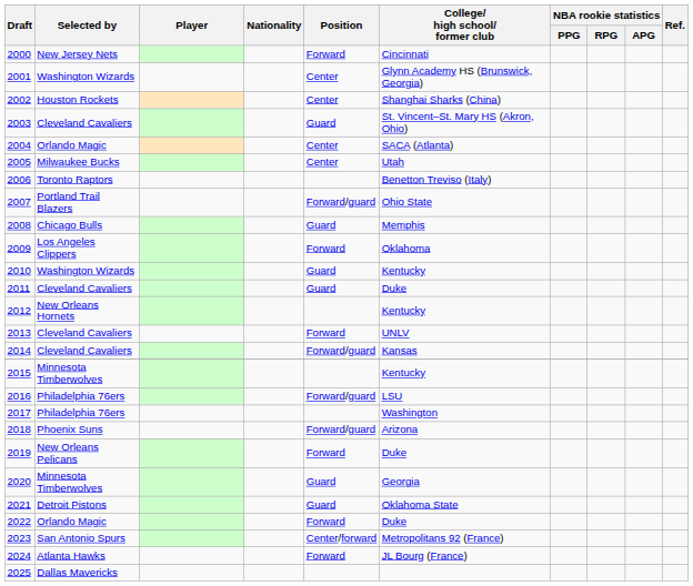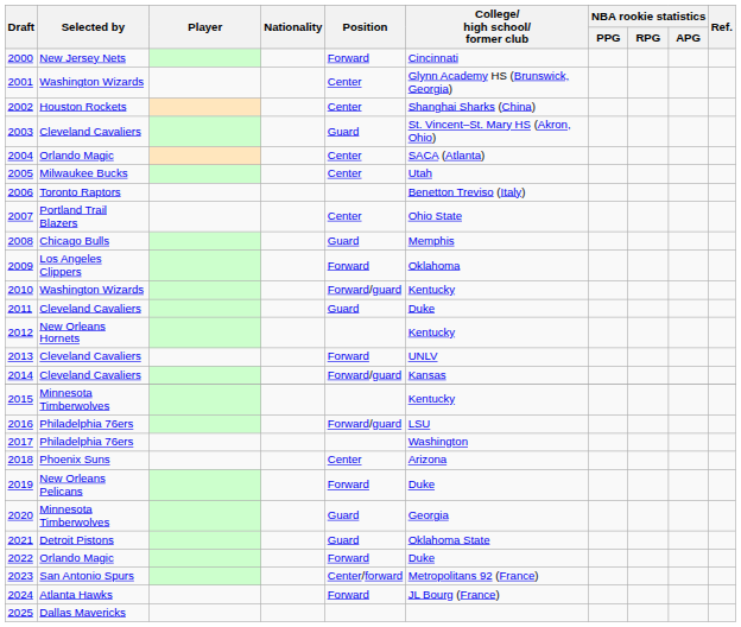 <table class="wikitable plainrowheaders sortable" summary="Draft (sortable), Selected by (sortable), Player (sortable), Nationality (sortable), College/high school/former club (sortable), PPG (sortable), RPG (sortable), APG (sortable) and References">
 <tr style="background-color:#c5c5c5">
 <th rowspan=2 scope="col">Draft</th>
 <th rowspan=2 scope="col" width=150>Selected by</th>
 <th rowspan=2 scope="col" width=150>Player</th>
 <th rowspan=2 scope="col">Nationality</th>
 <th rowspan=2 scope="col">Position</th>
 <th rowspan=2 scope="col" width=250>College/<br>high school/<br>former club</th>
 <th colspan=3>NBA rookie statistics</th>
 <th rowspan=2 scope="col" class="unsortable">Ref.</th>
 </tr>
 <tr>
 <th scope="col">PPG</th>
 <th scope="col">RPG</th>
 <th scope="col">APG</th>
 </tr>
 <tr>
 <td><a href='#'>2000</a></td>
 <td><a href='#'>New Jersey Nets</a></td>
 <th scope="row" style="background-color:#CCFFCC"></th>
 <td></td>
 <td><a href='#'>Forward</a></td>
 <td><a href='#'>Cincinnati</a></td>
 <td></td>
 <td></td>
 <td></td>
 <td align=center></td>
 </tr>
 <tr>
 <td><a href='#'>2001</a></td>
 <td><a href='#'>Washington Wizards</a></td>
 <th scope="row" style="background-color:transparent;"></th>
 <td></td>
 <td><a href='#'>Center</a></td>
 <td><a href='#'>Glynn Academy</a> HS (<a href='#'>Brunswick, Georgia</a>)</td>
 <td></td>
 <td></td>
 <td></td>
 <td align=center></td>
 </tr>
 <tr>
 <td><a href='#'>2002</a></td>
 <td><a href='#'>Houston Rockets</a></td>
 <th scope="row" style="background-color:#FFE6BD"></th>
 <td></td>
 <td><a href='#'>Center</a></td>
 <td><a href='#'>Shanghai Sharks</a> (<a href='#'>China</a>)</td>
 <td></td>
 <td></td>
 <td></td>
 <td align=center></td>
 </tr>
 <tr>
 <td><a href='#'>2003</a></td>
 <td><a href='#'>Cleveland Cavaliers</a></td>
 <th scope="row" style="background-color:#CCFFCC"><strong><em></em></strong></th>
 <td></td>
 <td><a href='#'>Guard</a></td>
 <td><a href='#'>St. Vincent–St. Mary HS</a> (<a href='#'>Akron, Ohio</a>)</td>
 <td></td>
 <td></td>
 <td></td>
 <td align=center></td>
 </tr>
 <tr>
 <td><a href='#'>2004</a></td>
 <td><a href='#'>Orlando Magic</a></td>
 <th scope="row" style="background-color:#FFE6BD"></th>
 <td></td>
 <td><a href='#'>Center</a></td>
 <td><a href='#'>SACA</a> (<a href='#'>Atlanta</a>)</td>
 <td></td>
 <td></td>
 <td></td>
 <td align=center></td>
 </tr>
 <tr>
 <td><a href='#'>2005</a></td>
 <td><a href='#'>Milwaukee Bucks</a></td>
 <th scope="row" style="background-color: #CCFFCC"></th>
 <td></td>
 <td><a href='#'>Center</a></td>
 <td><a href='#'>Utah</a></td>
 <td></td>
 <td></td>
 <td></td>
 <td align=center></td>
 </tr>
 <tr>
 <td><a href='#'>2006</a></td>
 <td><a href='#'>Toronto Raptors</a></td>
 <th scope="row" style="background-color:transparent;"></th>
 <td></td>
 <td></td>
 <td><a href='#'>Benetton Treviso</a> (<a href='#'>Italy</a>)</td>
 <td></td>
 <td></td>
 <td></td>
 <td align=center></td>
 </tr>
 <tr>
 <td><a href='#'>2007</a></td>
 <td><a href='#'>Portland Trail Blazers</a></td>
 <th scope="row" style="background-color:transparent;"></th>
 <td></td>
-<td><a href='#'>Forward</a>/<a href='#'>guard</a></td>
+<td><a href='#'>Center</a></td>
 <td><a href='#'>Ohio State</a></td>
 <td></td>
 <td></td>
 <td></td>
 <td align=center></td>
 </tr>
 <tr>
 <td><a href='#'>2008</a></td>
 <td><a href='#'>Chicago Bulls</a></td>
 <th scope="row" style="background-color:#CCFFCC"><em></em></th>
 <td></td>
 <td><a href='#'>Guard</a></td>
 <td><a href='#'>Memphis</a></td>
 <td></td>
 <td></td>
 <td></td>
 <td align=center></td>
 </tr>
 <tr>
 <td><a href='#'>2009</a></td>
 <td><a href='#'>Los Angeles Clippers</a></td>
 <th scope="row" style="background-color:#CCFFCC"><em></em></th>
 <td></td>
 <td><a href='#'>Forward</a></td>
 <td><a href='#'>Oklahoma</a></td>
 <td></td>
 <td></td>
 <td></td>
 <td align=center></td>
 </tr>
 <tr>
 <td><a href='#'>2010</a></td>
 <td><a href='#'>Washington Wizards</a></td>
 <th scope="row" style="background-color:#CCFFCC;"></th>
 <td></td>
-<td><a href='#'>Guard</a></td>
+<td><a href='#'>Forward</a>/<a href='#'>guard</a></td>
 <td><a href='#'>Kentucky</a></td>
 <td></td>
 <td></td>
 <td></td>
 <td align=center></td>
 </tr>
 <tr>
 <td><a href='#'>2011</a></td>
 <td><a href='#'>Cleveland Cavaliers</a></td>
 <th scope="row" style="background-color:#CCFFCC;"><strong><em></em></strong></th>
 <td></td>
 <td><a href='#'>Guard</a></td>
 <td><a href='#'>Duke</a></td>
 <td></td>
 <td></td>
 <td></td>
 <td align=center></td>
 </tr>
 <tr>
 <td><a href='#'>2012</a></td>
 <td><a href='#'>New Orleans Hornets</a> </td>
 <th scope="row" style="background-color:#CCFFCC;"><strong></strong></th>
 <td></td>
 <td></td>
 <td><a href='#'>Kentucky</a></td>
 <td></td>
 <td></td>
 <td></td>
 <td align=center></td>
 </tr>
 <tr>
 <td><a href='#'>2013</a></td>
 <td><a href='#'>Cleveland Cavaliers</a></td>
 <th scope="row" style="background-color:transparent;"></th>
 <td></td>
 <td><a href='#'>Forward</a></td>
 <td><a href='#'>UNLV</a></td>
 <td></td>
 <td></td>
 <td></td>
 <td align=center></td>
 </tr>
 <tr>
 <td><a href='#'>2014</a></td>
 <td><a href='#'>Cleveland Cavaliers</a></td>
 <th scope="row" style="background-color:#CCFFCC;"><strong><em></em></strong></th>
 <td></td>
 <td><a href='#'>Forward</a>/<a href='#'>guard</a></td>
 <td><a href='#'>Kansas</a></td>
 <td></td>
 <td></td>
 <td></td>
 <td align=center></td>
 </tr>
 <tr>
 </tr>
 <tr>
 <td><a href='#'>2015</a></td>
 <td><a href='#'>Minnesota Timberwolves</a></td>
 <th scope="row" style="background-color:#CCFFCC;"><strong><em></em></strong></th>
 <td></td>
 <td></td>
 <td><a href='#'>Kentucky</a></td>
 <td></td>
 <td></td>
 <td></td>
 <td align=center></td>
 </tr>
 <tr>
 <td><a href='#'>2016</a></td>
 <td><a href='#'>Philadelphia 76ers</a></td>
 <th scope="row" style="background-color:#CCFFCC;"><strong><em></em></strong></th>
 <td></td>
 <td><a href='#'>Forward</a>/<a href='#'>guard</a></td>
 <td><a href='#'>LSU</a></td>
 <td></td>
 <td></td>
 <td></td>
 <td align=center></td>
 </tr>
 <tr>
 <td><a href='#'>2017</a></td>
 <td><a href='#'>Philadelphia 76ers</a></td>
 <th scope="row" style="background-color:transparent;"><strong></strong></th>
 <td></td>
 <td></td>
 <td><a href='#'>Washington</a></td>
 <td></td>
 <td></td>
 <td></td>
 <td align=center></td>
 </tr>
 <tr>
 <td><a href='#'>2018</a></td>
 <td><a href='#'>Phoenix Suns</a></td>
 <th scope="row" style="background-color:transparent;"><strong></strong></th>
 <td></td>
-<td><a href='#'>Forward</a>/<a href='#'>guard</a></td>
+<td><a href='#'>Center</a></td>
 <td><a href='#'>Arizona</a></td>
 <td></td>
 <td></td>
 <td></td>
 <td align=center></td>
 </tr>
 <tr>
 <td><a href='#'>2019</a></td>
 <td><a href='#'>New Orleans Pelicans</a></td>
 <th scope="row" style="background-color:#CCFFCC;"><strong></strong></th>
 <td></td>
 <td><a href='#'>Forward</a></td>
 <td><a href='#'>Duke</a></td>
 <td></td>
 <td></td>
 <td></td>
 <td align=center></td>
 </tr>
 <tr>
 <td><a href='#'>2020</a></td>
 <td><a href='#'>Minnesota Timberwolves</a></td>
 <th scope="row" style="background-color:#CCFFCC;"><strong></strong></th>
 <td></td>
 <td><a href='#'>Guard</a></td>
 <td><a href='#'>Georgia</a></td>
 <td></td>
 <td></td>
 <td></td>
 <td align=center></td>
 </tr>
 <tr>
 <td><a href='#'>2021</a></td>
 <td><a href='#'>Detroit Pistons</a></td>
 <th scope="row" style="background-color:#CCFFCC;"><strong></strong></th>
 <td></td>
 <td><a href='#'>Guard</a></td>
 <td><a href='#'>Oklahoma State</a></td>
 <td></td>
 <td></td>
 <td></td>
 <td align=center></td>
 </tr>
 <tr>
 <td><a href='#'>2022</a></td>
 <td><a href='#'>Orlando Magic</a></td>
 <th scope="row" style="background-color:#CCFFCC;"><strong><em></em></strong></th>
 <td></td>
 <td><a href='#'>Forward</a></td>
 <td><a href='#'>Duke</a></td>
 <td></td>
 <td></td>
 <td></td>
 <td align=center></td>
 </tr>
 <tr>
 <td><a href='#'>2023</a></td>
 <td><a href='#'>San Antonio Spurs</a></td>
 <th scope="row" style="background-color:#CCFFCC;"><strong><em></em></strong></th>
 <td></td>
 <td><a href='#'>Center</a>/<a href='#'>forward</a></td>
 <td><a href='#'>Metropolitans 92</a> (<a href='#'>France</a>)</td>
 <td></td>
 <td></td>
 <td></td>
 <td align=center></td>
 </tr>
 <tr>
 <td><a href='#'>2024</a></td>
 <td><a href='#'>Atlanta Hawks</a></td>
 <th scope="row" style="background-color:transparent;"><strong></strong></th>
 <td></td>
 <td><a href='#'>Forward</a></td>
 <td><a href='#'>JL Bourg</a> (<a href='#'>France</a>)</td>
 <td></td>
 <td></td>
 <td></td>
 <td align=center></td>
 </tr>
 <tr>
 <td><a href='#'>2025</a></td>
 <td><a href='#'>Dallas Mavericks</a></td>
 <th scope="row" style="background-color:transparent;"></th>
 <td></td>
 <td></td>
 <td></td>
 <td></td>
 <td></td>
 <td></td>
 <td align=center></td>
 </tr>
 </table>
